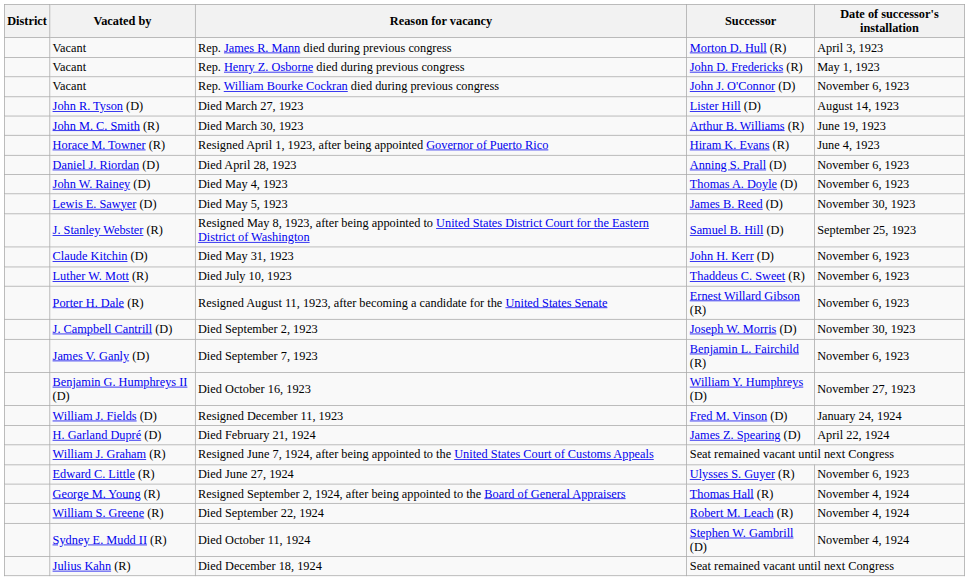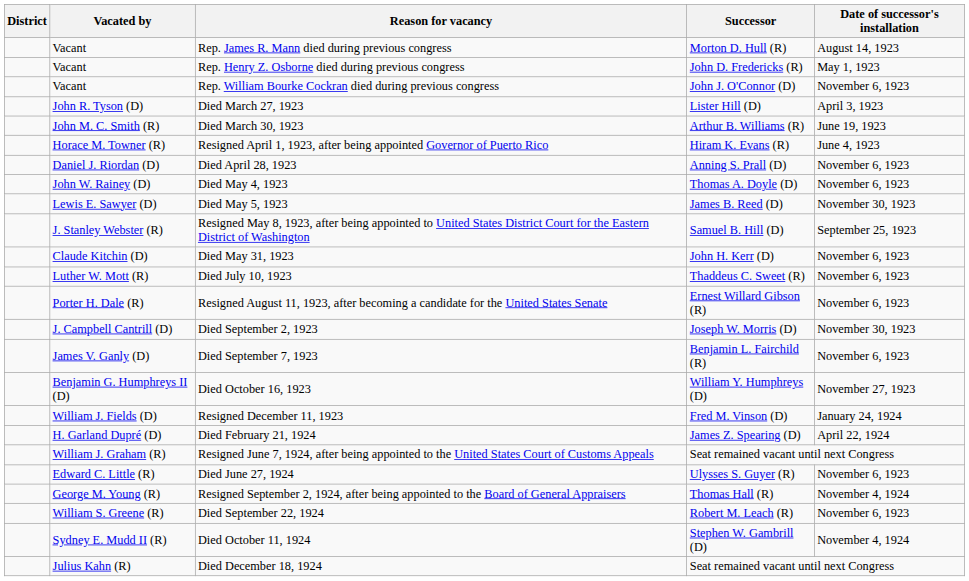 <table class="wikitable sortable">
 <tr>
 <th>District</th>
 <th>Vacated by</th>
 <th>Reason for vacancy</th>
 <th>Successor</th>
 <th>Date of successor's installation</th>
 </tr>
 <tr>
 <td></td>
 <td>Vacant</td>
 <td>Rep. <a href='#'>James R. Mann</a> died during previous congress</td>
 <td><a href='#'>Morton D. Hull</a> (R)</td>
-<td>April 3, 1923</td>
+<td>August 14, 1923</td>
 </tr>
 <tr>
 <td></td>
 <td>Vacant</td>
 <td>Rep. <a href='#'>Henry Z. Osborne</a> died during previous congress</td>
 <td><a href='#'>John D. Fredericks</a> (R)</td>
 <td>May 1, 1923</td>
 </tr>
 <tr>
 <td></td>
 <td>Vacant</td>
 <td>Rep. <a href='#'>William Bourke Cockran</a> died during previous congress</td>
 <td><a href='#'>John J. O'Connor</a> (D)</td>
 <td>November 6, 1923</td>
 </tr>
 <tr>
 <td></td>
 <td><a href='#'>John R. Tyson</a> (D)</td>
 <td>Died March 27, 1923</td>
 <td><a href='#'>Lister Hill</a> (D)</td>
-<td>August 14, 1923</td>
+<td>April 3, 1923</td>
 </tr>
 <tr>
 <td></td>
 <td><a href='#'>John M. C. Smith</a> (R)</td>
 <td>Died March 30, 1923</td>
 <td><a href='#'>Arthur B. Williams</a> (R)</td>
 <td>June 19, 1923</td>
 </tr>
 <tr>
 <td></td>
 <td><a href='#'>Horace M. Towner</a> (R)</td>
 <td>Resigned April 1, 1923, after being appointed <a href='#'>Governor of Puerto Rico</a></td>
 <td><a href='#'>Hiram K. Evans</a> (R)</td>
 <td>June 4, 1923</td>
 </tr>
 <tr>
 <td></td>
 <td><a href='#'>Daniel J. Riordan</a> (D)</td>
 <td>Died April 28, 1923</td>
 <td><a href='#'>Anning S. Prall</a> (D)</td>
 <td>November 6, 1923</td>
 </tr>
 <tr>
 <td></td>
 <td><a href='#'>John W. Rainey</a> (D)</td>
 <td>Died May 4, 1923</td>
 <td><a href='#'>Thomas A. Doyle</a> (D)</td>
 <td>November 6, 1923</td>
 </tr>
 <tr>
 <td></td>
 <td><a href='#'>Lewis E. Sawyer</a> (D)</td>
 <td>Died May 5, 1923</td>
 <td><a href='#'>James B. Reed</a> (D)</td>
 <td>November 30, 1923</td>
 </tr>
 <tr>
 <td></td>
 <td><a href='#'>J. Stanley Webster</a> (R)</td>
 <td>Resigned May 8, 1923, after being appointed to <a href='#'>United States District Court for the Eastern District of Washington</a></td>
 <td><a href='#'>Samuel B. Hill</a> (D)</td>
 <td>September 25, 1923</td>
 </tr>
 <tr>
 <td></td>
 <td><a href='#'>Claude Kitchin</a> (D)</td>
 <td>Died May 31, 1923</td>
 <td><a href='#'>John H. Kerr</a> (D)</td>
 <td>November 6, 1923</td>
 </tr>
 <tr>
 <td></td>
 <td><a href='#'>Luther W. Mott</a> (R)</td>
 <td>Died July 10, 1923</td>
 <td><a href='#'>Thaddeus C. Sweet</a> (R)</td>
 <td>November 6, 1923</td>
 </tr>
 <tr>
 <td></td>
 <td><a href='#'>Porter H. Dale</a> (R)</td>
 <td>Resigned August 11, 1923, after becoming a candidate for the <a href='#'>United States Senate</a></td>
 <td><a href='#'>Ernest Willard Gibson</a> (R)</td>
 <td>November 6, 1923</td>
 </tr>
 <tr>
 <td></td>
 <td><a href='#'>J. Campbell Cantrill</a> (D)</td>
 <td>Died September 2, 1923</td>
 <td><a href='#'>Joseph W. Morris</a> (D)</td>
 <td>November 30, 1923</td>
 </tr>
 <tr>
 <td></td>
 <td><a href='#'>James V. Ganly</a> (D)</td>
 <td>Died September 7, 1923</td>
 <td><a href='#'>Benjamin L. Fairchild</a> (R)</td>
 <td>November 6, 1923</td>
 </tr>
 <tr>
 <td></td>
 <td><a href='#'>Benjamin G. Humphreys II</a> (D)</td>
 <td>Died October 16, 1923</td>
 <td><a href='#'>William Y. Humphreys</a> (D)</td>
 <td>November 27, 1923</td>
 </tr>
 <tr>
 <td></td>
 <td><a href='#'>William J. Fields</a> (D)</td>
 <td>Resigned December 11, 1923</td>
 <td><a href='#'>Fred M. Vinson</a> (D)</td>
 <td>January 24, 1924</td>
 </tr>
 <tr>
 <td></td>
 <td><a href='#'>H. Garland Dupré</a> (D)</td>
 <td>Died February 21, 1924</td>
 <td><a href='#'>James Z. Spearing</a> (D)</td>
 <td>April 22, 1924</td>
 </tr>
 <tr>
 <td></td>
 <td><a href='#'>William J. Graham</a> (R)</td>
 <td>Resigned June 7, 1924, after being appointed to the <a href='#'>United States Court of Customs Appeals</a></td>
 <td colspan=2>Seat remained vacant until next Congress</td>
 </tr>
 <tr>
 <td></td>
 <td><a href='#'>Edward C. Little</a> (R)</td>
 <td>Died June 27, 1924</td>
 <td><a href='#'>Ulysses S. Guyer</a> (R)</td>
 <td>November 6, 1923</td>
 </tr>
 <tr>
 <td></td>
 <td><a href='#'>George M. Young</a> (R)</td>
 <td>Resigned September 2, 1924, after being appointed to the <a href='#'>Board of General Appraisers</a></td>
 <td><a href='#'>Thomas Hall</a> (R)</td>
 <td>November 4, 1924</td>
 </tr>
 <tr>
 <td></td>
 <td><a href='#'>William S. Greene</a> (R)</td>
 <td>Died September 22, 1924</td>
 <td><a href='#'>Robert M. Leach</a> (R)</td>
-<td>November 4, 1924</td>
+<td>November 6, 1923</td>
 </tr>
 <tr>
 <td></td>
 <td><a href='#'>Sydney E. Mudd II</a> (R)</td>
 <td>Died October 11, 1924</td>
 <td><a href='#'>Stephen W. Gambrill</a> (D)</td>
 <td>November 4, 1924</td>
 </tr>
 <tr>
 <td></td>
 <td><a href='#'>Julius Kahn</a> (R)</td>
 <td>Died December 18, 1924</td>
 <td colspan=2>Seat remained vacant until next Congress</td>
 </tr>
 </table>
